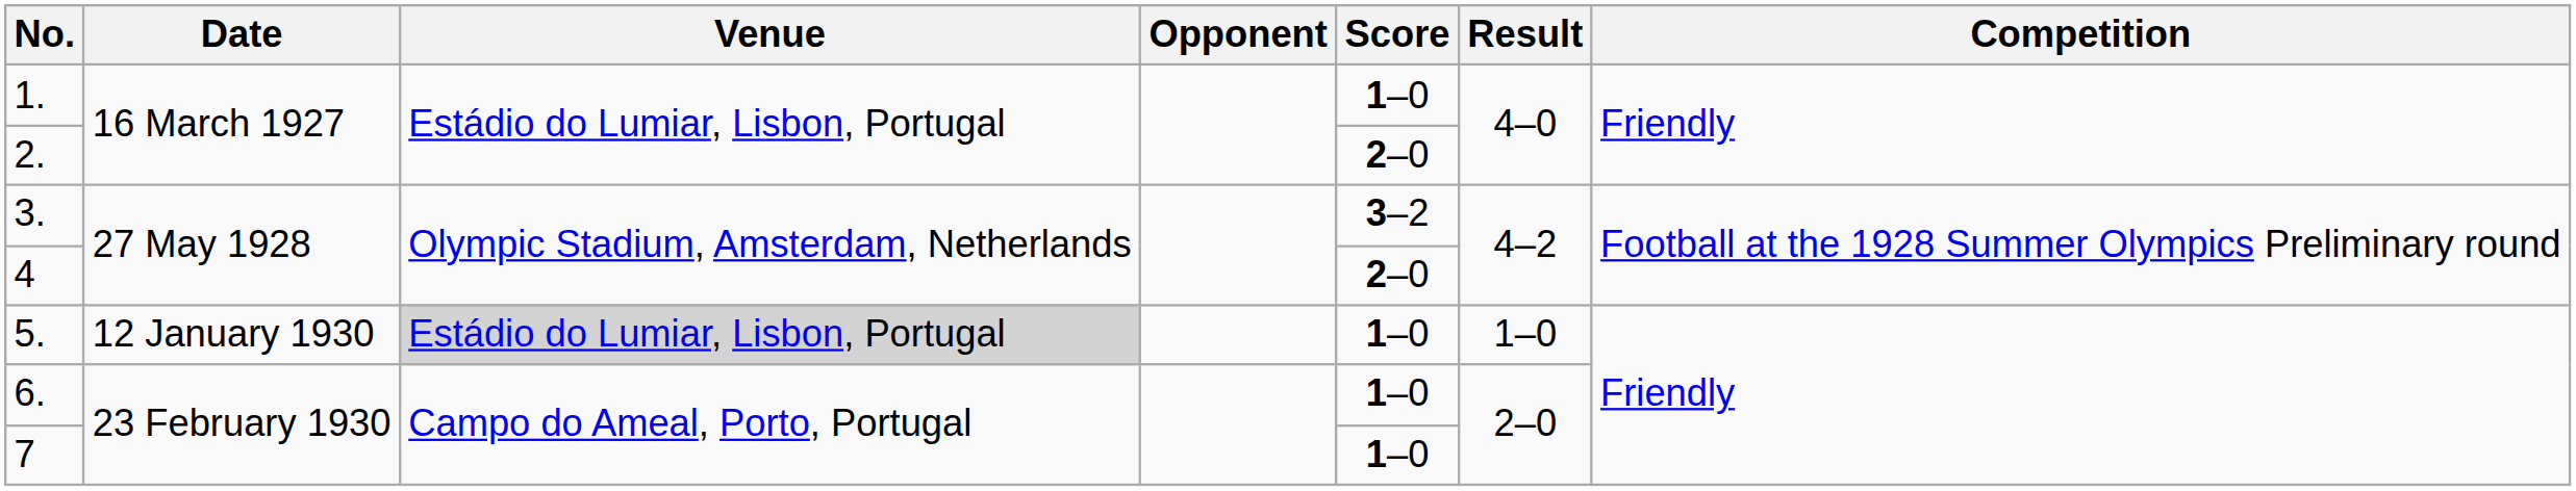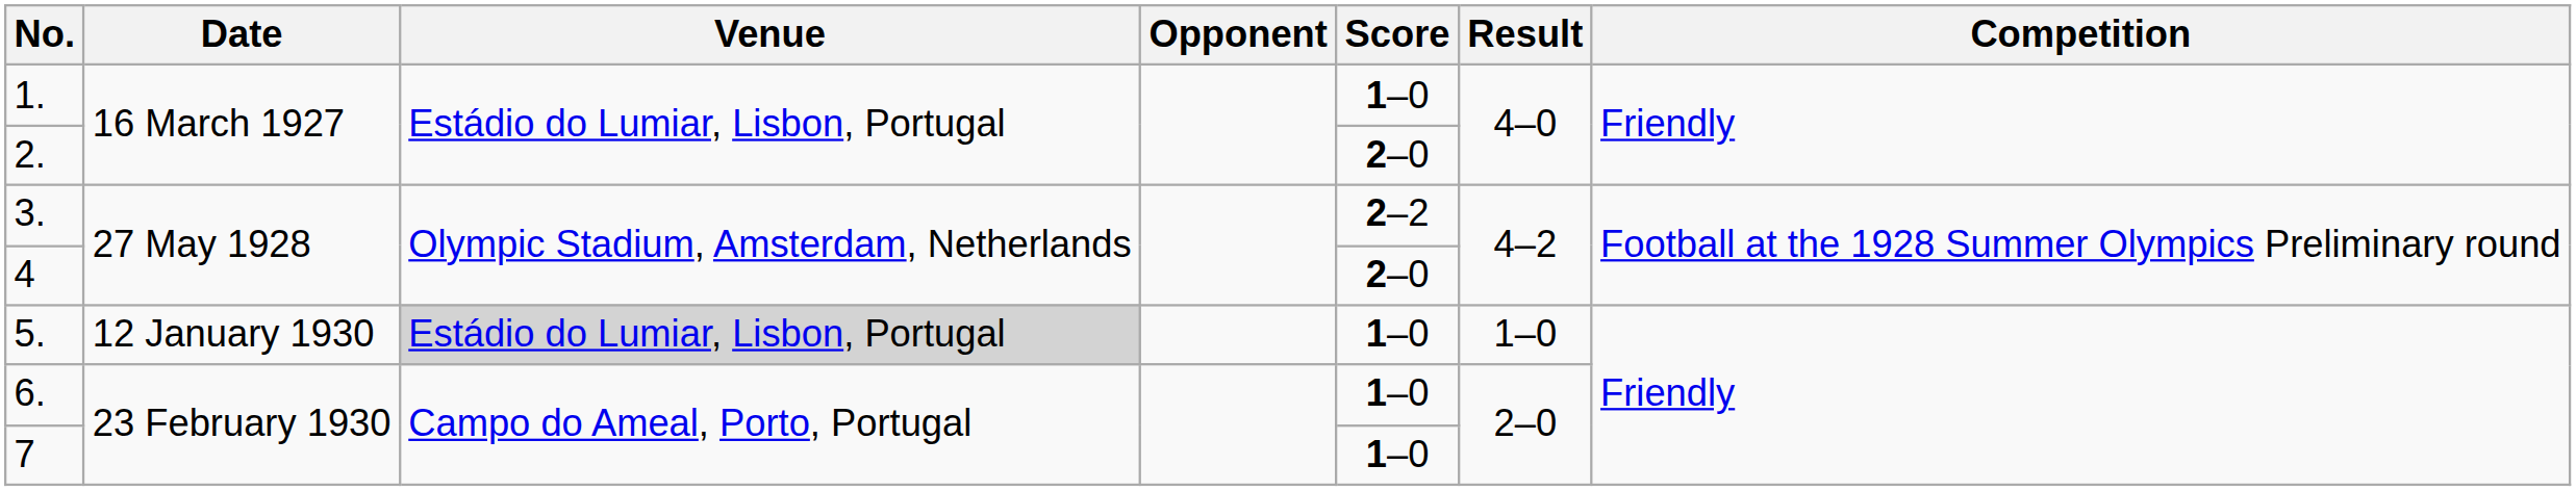 <table class="wikitable sortable plainrowheaders">
 <tr>
 <th scope=col>No.</th>
 <th scope=col>Date</th>
 <th scope=col>Venue</th>
 <th scope=col>Opponent</th>
 <th scope=col>Score</th>
 <th scope=col>Result</th>
 <th scope=col>Competition</th>
 </tr>
 <tr>
 <td>1.</td>
 <td rowspan="2">16 March 1927</td>
 <td rowspan="2"><a href='#'>Estádio do Lumiar</a>, <a href='#'>Lisbon</a>, Portugal</td>
 <td rowspan="2"></td>
 <td align=center><strong>1</strong>–0</td>
 <td rowspan="2" style="text-align:center">4–0</td>
 <td rowspan="2"><a href='#'>Friendly</a></td>
 </tr>
 <tr>
 <td>2.</td>
 <td align=center><strong>2</strong>–0</td>
 </tr>
 <tr>
 <td>3.</td>
 <td rowspan="2">27 May 1928</td>
 <td rowspan="2"><a href='#'>Olympic Stadium</a>, <a href='#'>Amsterdam</a>, Netherlands</td>
 <td rowspan="2"></td>
-<td align=center><strong>3</strong>–2</td>
+<td align=center><strong>2</strong>–2</td>
 <td rowspan="2" style="text-align:center">4–2</td>
 <td rowspan="2"><a href='#'>Football at the 1928 Summer Olympics</a> Preliminary round</td>
 </tr>
 <tr>
 <td>4</td>
 <td align=center><strong>2</strong>–0</td>
 </tr>
 <tr>
 <td>5.</td>
 <td rowspan="1">12 January 1930</td>
 <td rowspan="1" style="background: lightgrey;"><a href='#'>Estádio do Lumiar</a>, <a href='#'>Lisbon</a>, Portugal</td>
 <td rowspan="1"></td>
 <td align=center><strong>1</strong>–0</td>
 <td rowspan="1" style="text-align:center">1–0</td>
 <td rowspan="3"><a href='#'>Friendly</a></td>
 </tr>
 <tr>
 <td>6.</td>
 <td rowspan="2">23 February 1930</td>
 <td rowspan="2"><a href='#'>Campo do Ameal</a>, <a href='#'>Porto</a>, Portugal</td>
 <td rowspan="2"></td>
 <td align=center><strong>1</strong>–0</td>
 <td rowspan="2" style="text-align:center">2–0</td>
 </tr>
 <tr>
 <td>7</td>
 <td align=center><strong>1</strong>–0</td>
 </tr>
 </table>
